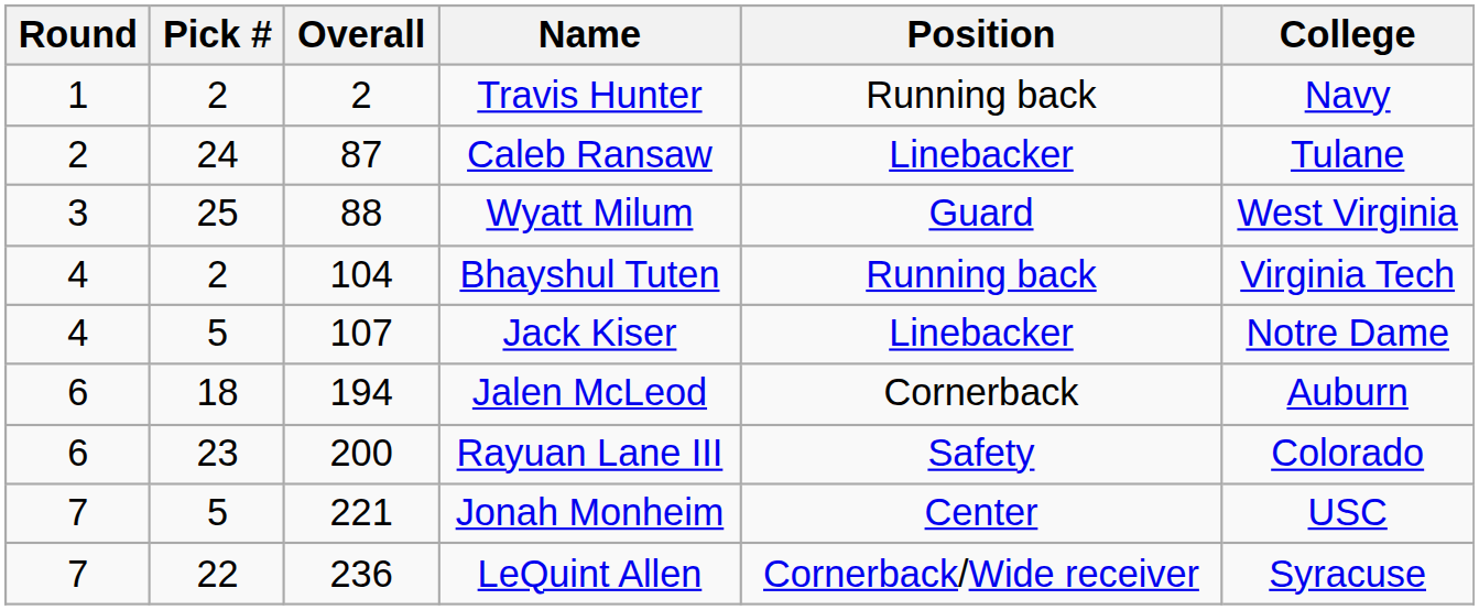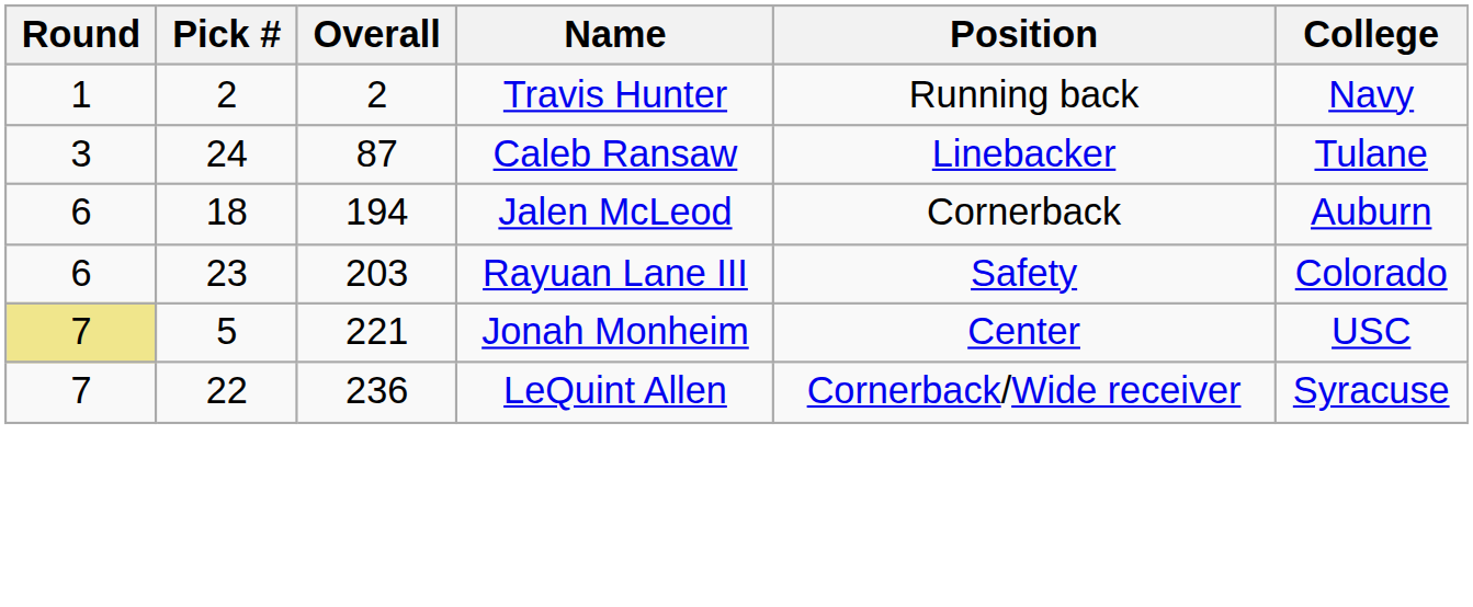 <table class="wikitable sortable sortable" style="width: 100%; text-align:center">
 <tr>
 <th>Round</th>
 <th>Pick #</th>
 <th>Overall</th>
 <th>Name</th>
 <th>Position</th>
 <th>College</th>
 </tr>
 <tr>
 <td>1</td>
 <td>2</td>
 <td>2</td>
 <td><a href='#'>Travis Hunter</a></td>
 <td>Running back</td>
 <td><a href='#'>Navy</a></td>
 </tr>
 <tr>
-<td>2</td>
+<td>3</td>
 <td>24</td>
 <td>87</td>
 <td><a href='#'>Caleb Ransaw</a></td>
 <td><a href='#'>Linebacker</a></td>
 <td><a href='#'>Tulane</a></td>
-</tr>
-<tr>
-<td>3</td>
-<td>25</td>
-<td>88</td>
-<td><a href='#'>Wyatt Milum</a></td>
-<td><a href='#'>Guard</a></td>
-<td><a href='#'>West Virginia</a></td>
-</tr>
-<tr>
-<td>4</td>
-<td>2</td>
-<td>104</td>
-<td><a href='#'>Bhayshul Tuten</a></td>
-<td><a href='#'>Running back</a></td>
-<td><a href='#'>Virginia Tech</a></td>
-</tr>
-<tr>
-<td>4</td>
-<td>5</td>
-<td>107</td>
-<td><a href='#'>Jack Kiser</a></td>
-<td><a href='#'>Linebacker</a></td>
-<td><a href='#'>Notre Dame</a></td>
 </tr>
 <tr>
 <td>6</td>
 <td>18</td>
 <td>194</td>
 <td><a href='#'>Jalen McLeod</a></td>
 <td>Cornerback</td>
 <td><a href='#'>Auburn</a></td>
 </tr>
 <tr>
 <td>6</td>
 <td>23</td>
-<td>200</td>
+<td>203</td>
 <td><a href='#'>Rayuan Lane III</a></td>
 <td><a href='#'>Safety</a></td>
 <td><a href='#'>Colorado</a></td>
 </tr>
 <tr>
-<td>7</td>
+<td style="background: khaki;">7</td>
 <td>5</td>
 <td>221</td>
 <td><a href='#'>Jonah Monheim</a></td>
 <td><a href='#'>Center</a></td>
 <td><a href='#'>USC</a></td>
 </tr>
 <tr>
 <td>7</td>
 <td>22</td>
 <td>236</td>
 <td><a href='#'>LeQuint Allen</a></td>
 <td><a href='#'>Cornerback</a>/<a href='#'>Wide receiver</a></td>
 <td><a href='#'>Syracuse</a></td>
 </tr>
 </table>
